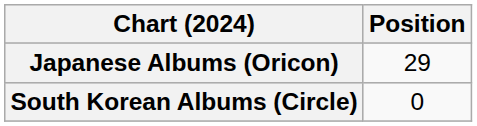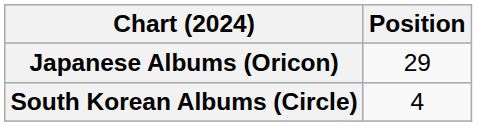 <table class="wikitable sortable plainrowheaders" style="text-align:center">
 <tr>
 <th scope="col">Chart (2024)</th>
 <th scope="col">Position</th>
 </tr>
 <tr>
 <th scope="row">Japanese Albums (Oricon)</th>
 <td>29</td>
 </tr>
 <tr>
 <th scope="row">South Korean Albums (Circle)</th>
-<td>0</td>
+<td>4</td>
 </tr>
 </table>
